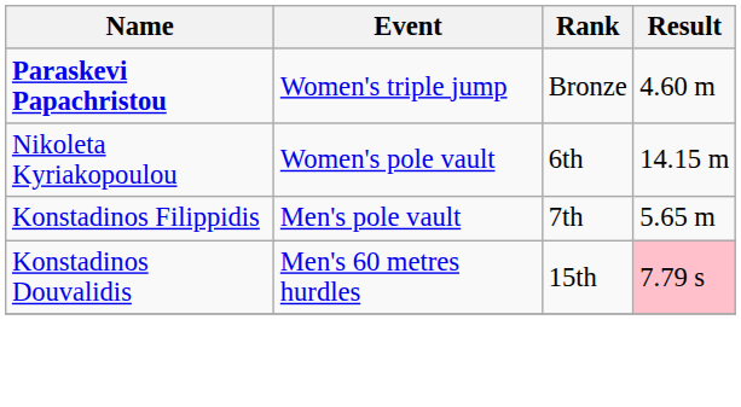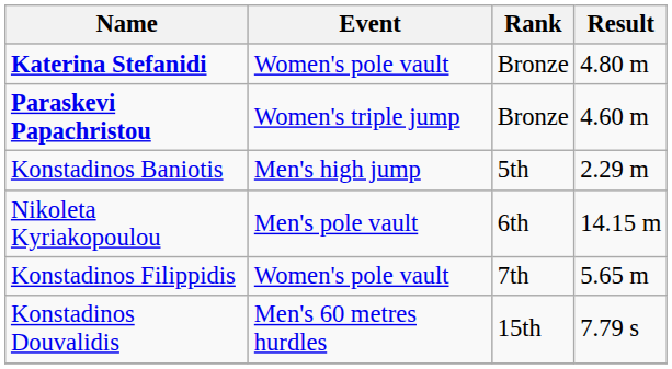 <table class="wikitable sortable">
 <tr>
 <th width=150>Name</th>
 <th width=150>Event</th>
 <th>Rank</th>
 <th>Result</th>
 </tr>
 <tr>
+<td><strong><a href='#'>Katerina Stefanidi</a></strong></td>
+<td><a href='#'>Women's pole vault</a></td>
+<td> Bronze</td>
+<td>4.80 m</td>
+</tr>
+<tr>
 <td><strong><a href='#'>Paraskevi Papachristou</a></strong></td>
 <td><a href='#'>Women's triple jump</a></td>
 <td> Bronze</td>
 <td>4.60 m</td>
 </tr>
 <tr>
+<td><a href='#'>Konstadinos Baniotis</a></td>
+<td><a href='#'>Men's high jump</a></td>
+<td>5th</td>
+<td>2.29 m</td>
+</tr>
+<tr>
 <td><a href='#'>Nikoleta Kyriakopoulou</a></td>
-<td><a href='#'>Women's pole vault</a></td>
+<td><a href='#'>Men's pole vault</a></td>
 <td>6th</td>
 <td>14.15 m</td>
 </tr>
 <tr>
 <td><a href='#'>Konstadinos Filippidis</a></td>
-<td><a href='#'>Men's pole vault</a></td>
+<td><a href='#'>Women's pole vault</a></td>
 <td>7th</td>
 <td>5.65 m</td>
 </tr>
 <tr>
 <td><a href='#'>Konstadinos Douvalidis</a></td>
 <td><a href='#'>Men's 60 metres hurdles</a></td>
 <td>15th</td>
-<td style="background: pink;">7.79 s</td>
+<td>7.79 s</td>
 </tr>
 <tr>
 </tr>
 </table>
